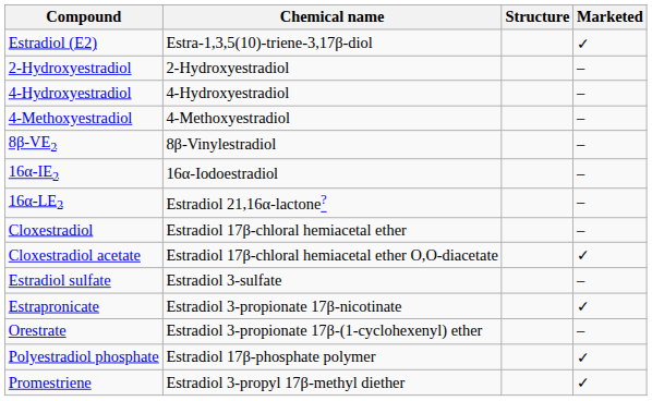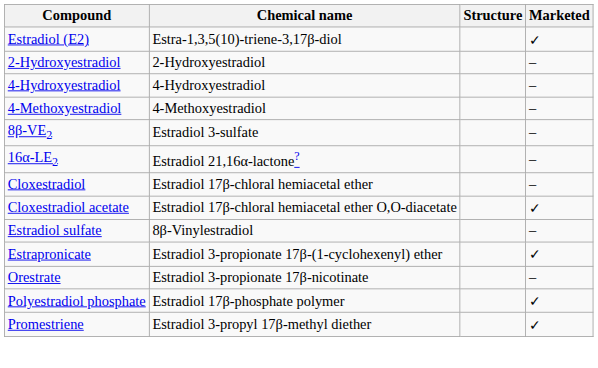 <table class="wikitable">
 <tr>
 <th>Compound</th>
 <th>Chemical name</th>
 <th>Structure</th>
 <th>Marketed</th>
 </tr>
 <tr>
 <td><a href='#'>Estradiol (E2)</a></td>
 <td>Estra-1,3,5(10)-triene-3,17β-diol</td>
 <td></td>
 <td>✓</td>
 </tr>
 <tr>
 <td><a href='#'>2-Hydroxyestradiol</a></td>
 <td>2-Hydroxyestradiol</td>
 <td></td>
 <td>–</td>
 </tr>
 <tr>
 <td><a href='#'>4-Hydroxyestradiol</a></td>
 <td>4-Hydroxyestradiol</td>
 <td></td>
 <td>–</td>
 </tr>
 <tr>
 <td><a href='#'>4-Methoxyestradiol</a></td>
 <td>4-Methoxyestradiol</td>
 <td></td>
 <td>–</td>
 </tr>
 <tr>
 <td><a href='#'>8β-VE<sub>2</sub></a></td>
-<td>8β-Vinylestradiol</td>
-<td></td>
-<td>–</td>
-</tr>
-<tr>
-<td><a href='#'>16α-IE<sub>2</sub></a></td>
-<td>16α-Iodoestradiol</td>
+<td>Estradiol 3-sulfate</td>
 <td></td>
 <td>–</td>
 </tr>
 <tr>
 <td><a href='#'>16α-LE<sub>2</sub></a></td>
 <td>Estradiol 21,16α-lactone<a href='#'><sup>?</sup></a></td>
 <td></td>
 <td>–</td>
 </tr>
 <tr>
 <td><a href='#'>Cloxestradiol</a></td>
 <td>Estradiol 17β-chloral hemiacetal ether</td>
 <td></td>
 <td>–</td>
 </tr>
 <tr>
 <td><a href='#'>Cloxestradiol acetate</a></td>
 <td>Estradiol 17β-chloral hemiacetal ether O,O-diacetate</td>
 <td></td>
 <td>✓</td>
 </tr>
 <tr>
 <td><a href='#'>Estradiol sulfate</a></td>
-<td>Estradiol 3-sulfate</td>
+<td>8β-Vinylestradiol</td>
 <td></td>
 <td>–</td>
 </tr>
 <tr>
 <td><a href='#'>Estrapronicate</a></td>
-<td>Estradiol 3-propionate 17β-nicotinate</td>
+<td>Estradiol 3-propionate 17β-(1-cyclohexenyl) ether</td>
 <td></td>
 <td>✓</td>
 </tr>
 <tr>
 <td><a href='#'>Orestrate</a></td>
-<td>Estradiol 3-propionate 17β-(1-cyclohexenyl) ether</td>
+<td>Estradiol 3-propionate 17β-nicotinate</td>
 <td></td>
 <td>–</td>
 </tr>
 <tr>
 <td><a href='#'>Polyestradiol phosphate</a></td>
 <td>Estradiol 17β-phosphate polymer</td>
 <td></td>
 <td>✓</td>
 </tr>
 <tr>
 <td><a href='#'>Promestriene</a></td>
 <td>Estradiol 3-propyl 17β-methyl diether</td>
 <td></td>
 <td>✓</td>
 </tr>
 </table>
